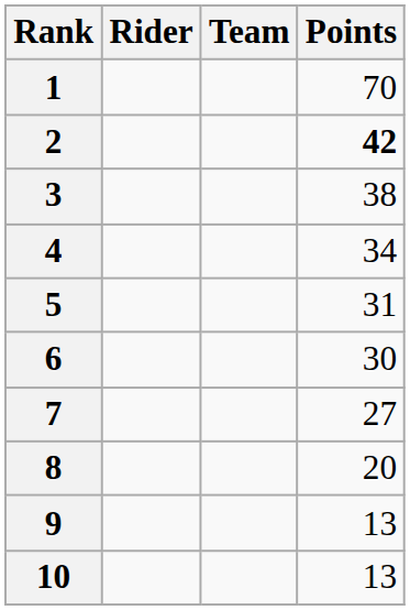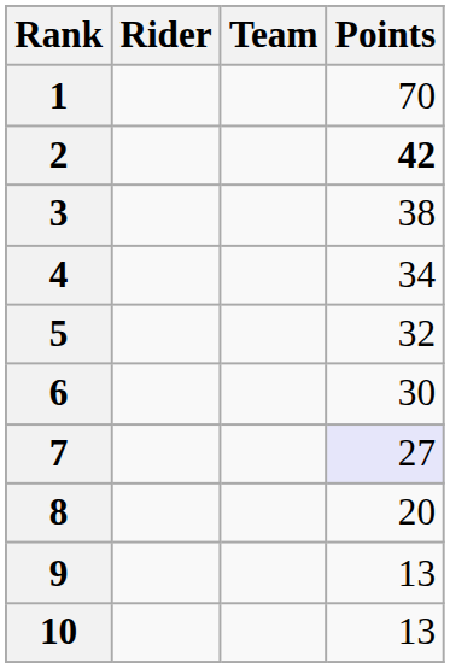 <table class="wikitable" margin-bottom:0;">
 <tr>
 <th scope="col">Rank</th>
 <th scope="col">Rider</th>
 <th scope="col">Team</th>
 <th scope="col">Points</th>
 </tr>
 <tr>
 <th scope="row">1</th>
 <td> </td>
 <td></td>
 <td align="right">70</td>
 </tr>
 <tr>
 <th scope="row">2</th>
 <td></td>
 <td></td>
 <td align="right"><strong>42</strong></td>
 </tr>
 <tr>
 <th scope="row">3</th>
 <td>  </td>
 <td></td>
 <td align="right">38</td>
 </tr>
 <tr>
 <th scope="row">4</th>
 <td></td>
 <td></td>
 <td align="right">34</td>
 </tr>
 <tr>
 <th scope="row">5</th>
 <td></td>
 <td></td>
-<td align="right">31</td>
+<td align="right">32</td>
 </tr>
 <tr>
 <th scope="row">6</th>
 <td></td>
 <td></td>
 <td align="right">30</td>
 </tr>
 <tr>
 <th scope="row">7</th>
 <td></td>
 <td></td>
-<td align="right">27</td>
+<td align="right" style="background: lavender;">27</td>
 </tr>
 <tr>
 <th scope="row">8</th>
 <td></td>
 <td></td>
 <td align="right">20</td>
 </tr>
 <tr>
 <th scope="row">9</th>
 <td></td>
 <td></td>
 <td align="right">13</td>
 </tr>
 <tr>
 <th scope="row">10</th>
 <td></td>
 <td></td>
 <td align="right">13</td>
 </tr>
 </table>
